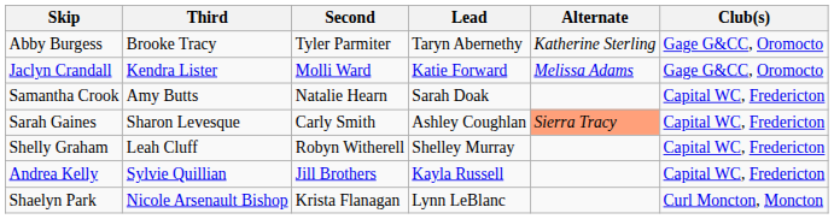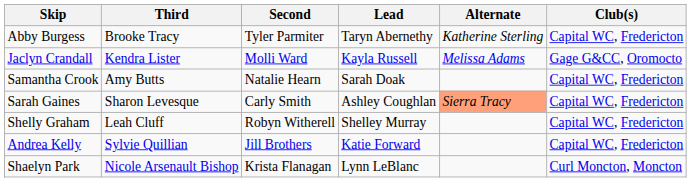 <table class="wikitable">
 <tr>
 <th scope="col">Skip</th>
 <th scope="col">Third</th>
 <th scope="col">Second</th>
 <th scope="col">Lead</th>
 <th scope="col">Alternate</th>
 <th scope="col">Club(s)</th>
 </tr>
 <tr>
 <td>Abby Burgess</td>
 <td>Brooke Tracy</td>
 <td>Tyler Parmiter</td>
 <td>Taryn Abernethy</td>
 <td><em>Katherine Sterling</em></td>
-<td><a href='#'>Gage G&CC</a>, <a href='#'>Oromocto</a></td>
+<td><a href='#'>Capital WC</a>, <a href='#'>Fredericton</a></td>
 </tr>
 <tr>
 <td><a href='#'>Jaclyn Crandall</a></td>
 <td><a href='#'>Kendra Lister</a></td>
 <td><a href='#'>Molli Ward</a></td>
-<td><a href='#'>Katie Forward</a></td>
+<td><a href='#'>Kayla Russell</a></td>
 <td><em><a href='#'>Melissa Adams</a></em></td>
 <td><a href='#'>Gage G&CC</a>, <a href='#'>Oromocto</a></td>
 </tr>
 <tr>
 <td>Samantha Crook</td>
 <td>Amy Butts</td>
 <td>Natalie Hearn</td>
 <td>Sarah Doak</td>
 <td></td>
 <td><a href='#'>Capital WC</a>, <a href='#'>Fredericton</a></td>
 </tr>
 <tr>
 <td>Sarah Gaines</td>
 <td>Sharon Levesque</td>
 <td>Carly Smith</td>
 <td>Ashley Coughlan</td>
 <td style="background: lightsalmon;"><em>Sierra Tracy</em></td>
 <td><a href='#'>Capital WC</a>, <a href='#'>Fredericton</a></td>
 </tr>
 <tr>
 <td>Shelly Graham</td>
 <td>Leah Cluff</td>
 <td>Robyn Witherell</td>
 <td>Shelley Murray</td>
 <td></td>
 <td><a href='#'>Capital WC</a>, <a href='#'>Fredericton</a></td>
 </tr>
 <tr>
 <td><a href='#'>Andrea Kelly</a></td>
 <td><a href='#'>Sylvie Quillian</a></td>
 <td><a href='#'>Jill Brothers</a></td>
-<td><a href='#'>Kayla Russell</a></td>
+<td><a href='#'>Katie Forward</a></td>
 <td></td>
 <td><a href='#'>Capital WC</a>, <a href='#'>Fredericton</a></td>
 </tr>
 <tr>
 <td>Shaelyn Park</td>
 <td><a href='#'>Nicole Arsenault Bishop</a></td>
 <td>Krista Flanagan</td>
 <td>Lynn LeBlanc</td>
 <td></td>
 <td><a href='#'>Curl Moncton</a>, <a href='#'>Moncton</a></td>
 </tr>
 </table>
